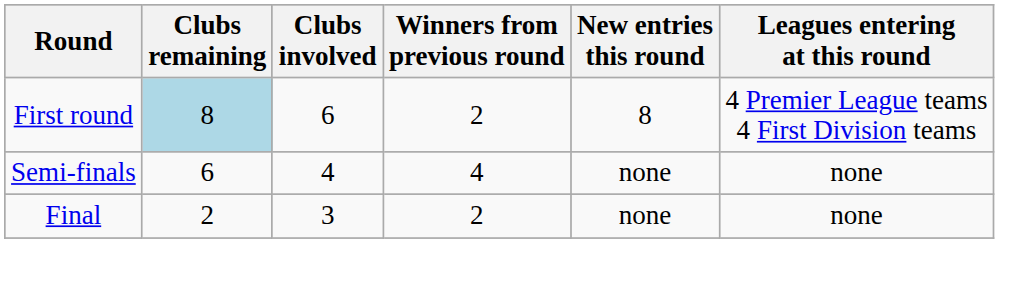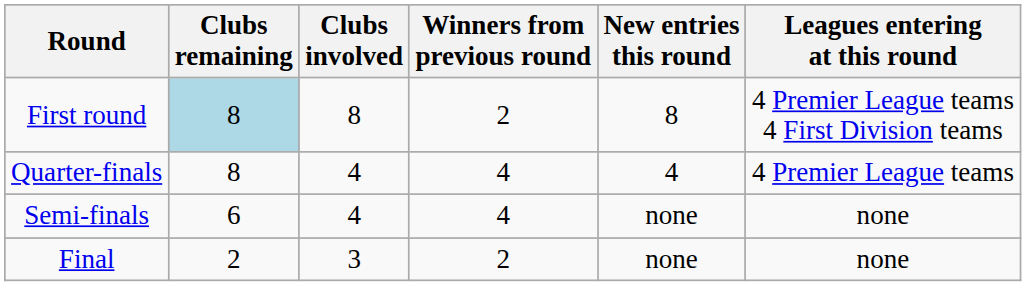 <table class="wikitable" style="text-align:center">
 <tr>
 <th>Round</th>
 <th>Clubs<br>remaining</th>
 <th>Clubs<br>involved</th>
 <th>Winners from<br>previous round</th>
 <th>New entries<br>this round</th>
 <th>Leagues entering<br>at this round</th>
 </tr>
 <tr>
 <td><a href='#'>First round</a></td>
 <td style="background: lightblue;">8</td>
-<td>6</td>
+<td>8</td>
 <td>2</td>
 <td>8</td>
 <td>4 <a href='#'>Premier League</a> teams <br> 4 <a href='#'>First Division</a> teams</td>
+</tr>
+<tr>
+<td><a href='#'>Quarter-finals</a></td>
+<td>8</td>
+<td>4</td>
+<td>4</td>
+<td>4</td>
+<td>4 <a href='#'>Premier League</a> teams</td>
 </tr>
 <tr>
 <td><a href='#'>Semi-finals</a></td>
 <td>6</td>
 <td>4</td>
 <td>4</td>
 <td>none</td>
 <td>none</td>
 </tr>
 <tr>
 <td><a href='#'>Final</a></td>
 <td>2</td>
 <td>3</td>
 <td>2</td>
 <td>none</td>
 <td>none</td>
 </tr>
 </table>
